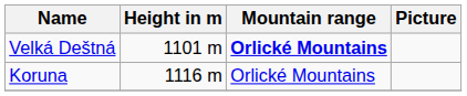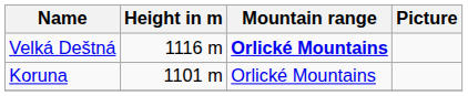 <table class="wikitable sortable">
 <tr>
 <th>Name</th>
 <th>Height in m</th>
 <th>Mountain range</th>
 <th>Picture</th>
 </tr>
 <tr>
 <td><a href='#'>Velká Deštná</a></td>
-<td style="text-align:right">1101 m</td>
+<td style="text-align:right">1116 m</td>
 <td><strong><a href='#'>Orlické Mountains</a></strong></td>
 <td></td>
 </tr>
 <tr>
 <td><a href='#'>Koruna</a></td>
-<td style="text-align:right">1116 m</td>
+<td style="text-align:right">1101 m</td>
 <td><a href='#'>Orlické Mountains</a></td>
 <td></td>
 </tr>
 <tr>
 </tr>
 </table>
